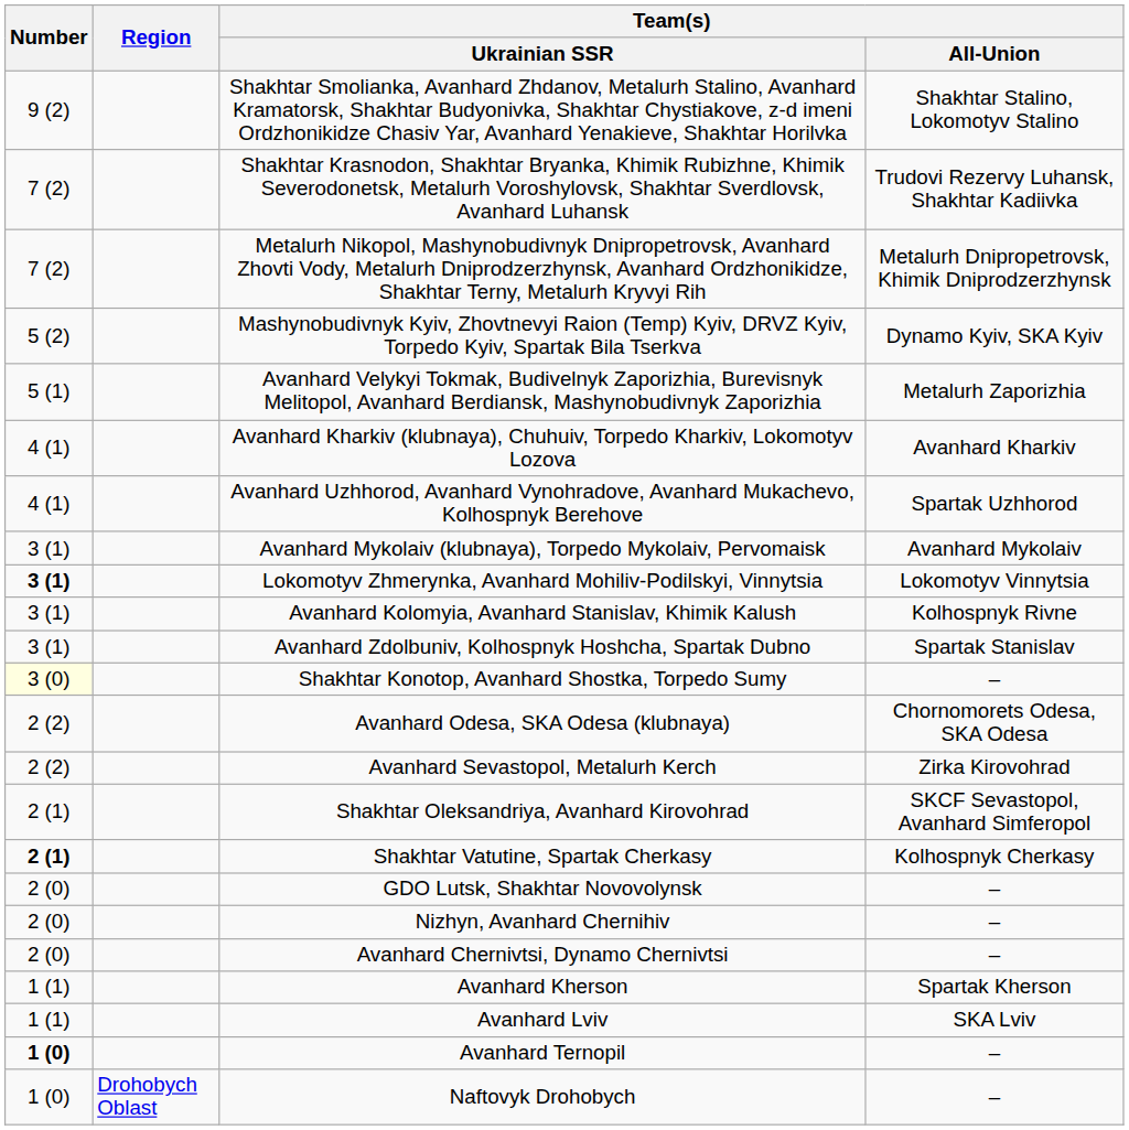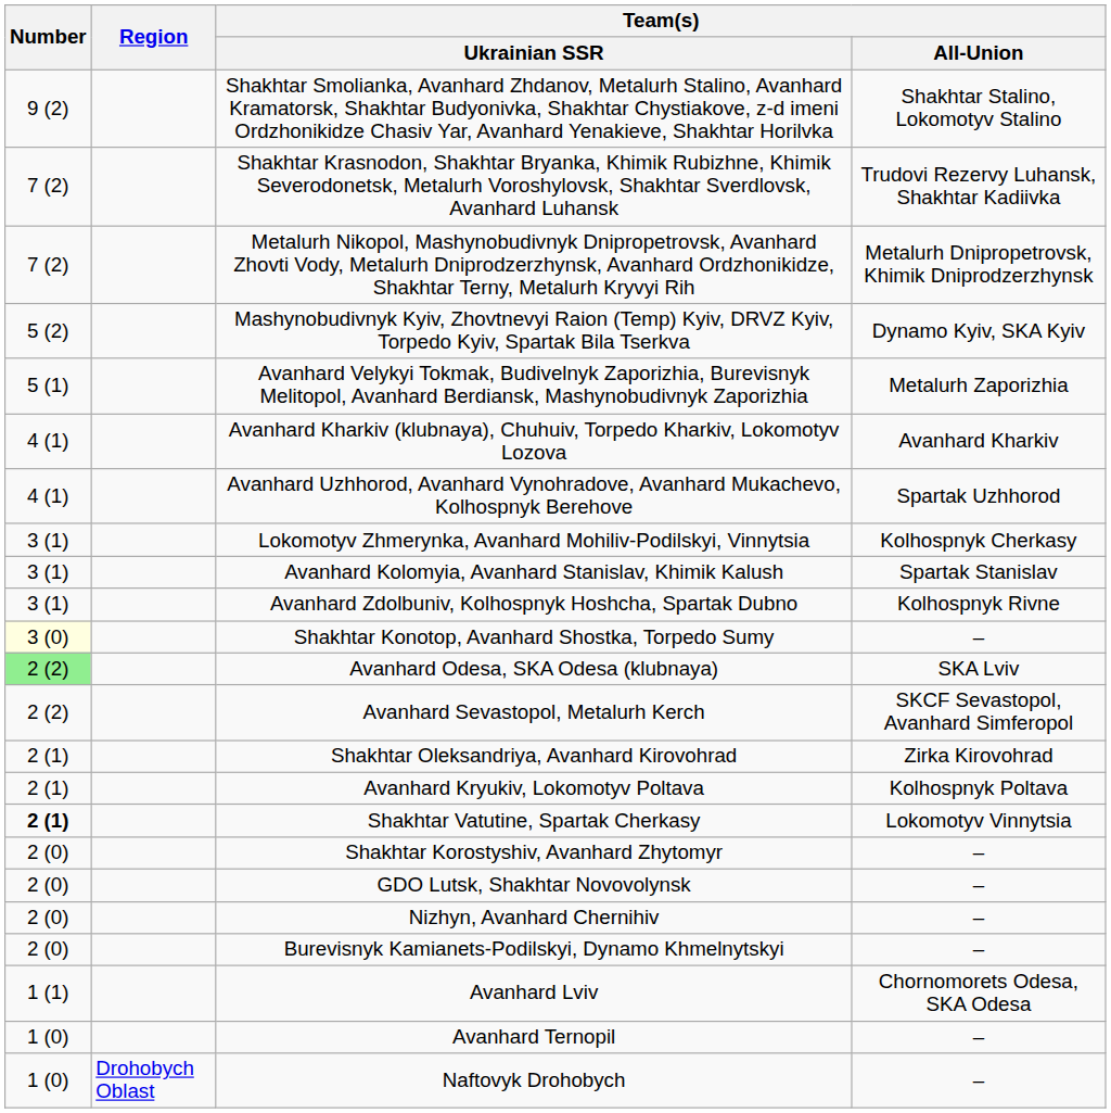 <table class="wikitable" style="text-align:center">
 <tr>
 <th rowspan=2>Number</th>
 <th rowspan=2><a href='#'>Region</a></th>
 <th colspan=2>Team(s)</th>
 </tr>
 <tr>
 <th>Ukrainian SSR</th>
 <th>All-Union</th>
 </tr>
 <tr>
 <td rowspan="1">9 (2)</td>
 <td align="left"></td>
 <td>Shakhtar Smolianka, Avanhard Zhdanov, Metalurh Stalino, Avanhard Kramatorsk, Shakhtar Budyonivka, Shakhtar Chystiakove, z-d imeni Ordzhonikidze Chasiv Yar, Avanhard Yenakieve, Shakhtar Horilvka</td>
 <td>Shakhtar Stalino, Lokomotyv Stalino</td>
 </tr>
 <tr>
 <td rowspan="1">7 (2)</td>
 <td align="left"></td>
 <td>Shakhtar Krasnodon, Shakhtar Bryanka, Khimik Rubizhne, Khimik Severodonetsk, Metalurh Voroshylovsk, Shakhtar Sverdlovsk, Avanhard Luhansk</td>
 <td>Trudovi Rezervy Luhansk, Shakhtar Kadiivka</td>
 </tr>
 <tr>
 <td rowspan="1">7 (2)</td>
 <td align="left"></td>
 <td>Metalurh Nikopol, Mashynobudivnyk Dnipropetrovsk, Avanhard Zhovti Vody, Metalurh Dniprodzerzhynsk, Avanhard Ordzhonikidze, Shakhtar Terny, Metalurh Kryvyi Rih</td>
 <td>Metalurh Dnipropetrovsk, Khimik Dniprodzerzhynsk</td>
 </tr>
 <tr>
 <td rowspan="1">5 (2)</td>
 <td align="left"></td>
 <td>Mashynobudivnyk Kyiv, Zhovtnevyi Raion (Temp) Kyiv, DRVZ Kyiv, Torpedo Kyiv, Spartak Bila Tserkva</td>
 <td>Dynamo Kyiv, SKA Kyiv</td>
 </tr>
 <tr>
 <td rowspan="1">5 (1)</td>
 <td align="left"></td>
 <td>Avanhard Velykyi Tokmak, Budivelnyk Zaporizhia, Burevisnyk Melitopol, Avanhard Berdiansk, Mashynobudivnyk Zaporizhia</td>
 <td>Metalurh Zaporizhia</td>
 </tr>
 <tr>
 <td rowspan="1">4 (1)</td>
 <td align="left"></td>
 <td>Avanhard Kharkiv (klubnaya), Chuhuiv, Torpedo Kharkiv, Lokomotyv Lozova</td>
 <td>Avanhard Kharkiv</td>
 </tr>
 <tr>
 <td rowspan="1">4 (1)</td>
 <td align="left"></td>
 <td>Avanhard Uzhhorod, Avanhard Vynohradove, Avanhard Mukachevo, Kolhospnyk Berehove</td>
 <td>Spartak Uzhhorod</td>
 </tr>
 <tr>
 <td rowspan="1">3 (1)</td>
 <td align="left"></td>
-<td>Avanhard Mykolaiv (klubnaya), Torpedo Mykolaiv, Pervomaisk</td>
-<td>Avanhard Mykolaiv</td>
-</tr>
-<tr>
-<td rowspan="1"><strong>3 (1)</strong></td>
-<td align="left"></td>
 <td>Lokomotyv Zhmerynka, Avanhard Mohiliv-Podilskyi, Vinnytsia</td>
-<td>Lokomotyv Vinnytsia</td>
+<td>Kolhospnyk Cherkasy</td>
 </tr>
 <tr>
 <td rowspan="1">3 (1)</td>
 <td align="left"></td>
 <td>Avanhard Kolomyia, Avanhard Stanislav, Khimik Kalush</td>
-<td>Kolhospnyk Rivne</td>
+<td>Spartak Stanislav</td>
 </tr>
 <tr>
 <td rowspan="1">3 (1)</td>
 <td align="left"></td>
 <td>Avanhard Zdolbuniv, Kolhospnyk Hoshcha, Spartak Dubno</td>
-<td>Spartak Stanislav</td>
+<td>Kolhospnyk Rivne</td>
 </tr>
 <tr>
 <td rowspan="1" style="background: lightyellow;">3 (0)</td>
 <td align="left"></td>
 <td>Shakhtar Konotop, Avanhard Shostka, Torpedo Sumy</td>
 <td>–</td>
 </tr>
 <tr>
-<td rowspan="1">2 (2)</td>
+<td rowspan="1" style="background: lightgreen;">2 (2)</td>
 <td align="left"></td>
 <td>Avanhard Odesa, SKA Odesa (klubnaya)</td>
-<td>Chornomorets Odesa, SKA Odesa</td>
+<td>SKA Lviv</td>
 </tr>
 <tr>
 <td rowspan="1">2 (2)</td>
 <td align="left"></td>
 <td>Avanhard Sevastopol, Metalurh Kerch</td>
+<td>SKCF Sevastopol, Avanhard Simferopol</td>
+</tr>
+<tr>
+<td rowspan="1">2 (1)</td>
+<td align="left"></td>
+<td>Shakhtar Oleksandriya, Avanhard Kirovohrad</td>
 <td>Zirka Kirovohrad</td>
 </tr>
 <tr>
 <td rowspan="1">2 (1)</td>
 <td align="left"></td>
-<td>Shakhtar Oleksandriya, Avanhard Kirovohrad</td>
-<td>SKCF Sevastopol, Avanhard Simferopol</td>
+<td>Avanhard Kryukiv, Lokomotyv Poltava</td>
+<td>Kolhospnyk Poltava</td>
 </tr>
 <tr>
 <td rowspan="1"><strong>2 (1)</strong></td>
 <td align="left"></td>
 <td>Shakhtar Vatutine, Spartak Cherkasy</td>
-<td>Kolhospnyk Cherkasy</td>
+<td>Lokomotyv Vinnytsia</td>
+</tr>
+<tr>
+<td rowspan="1">2 (0)</td>
+<td align="left"></td>
+<td>Shakhtar Korostyshiv, Avanhard Zhytomyr</td>
+<td>–</td>
 </tr>
 <tr>
 <td rowspan="1">2 (0)</td>
 <td align="left"></td>
 <td>GDO Lutsk, Shakhtar Novovolynsk</td>
 <td>–</td>
 </tr>
 <tr>
 <td rowspan="1">2 (0)</td>
 <td align="left"></td>
 <td>Nizhyn, Avanhard Chernihiv</td>
 <td>–</td>
 </tr>
 <tr>
 <td rowspan="1">2 (0)</td>
 <td align="left"></td>
-<td>Avanhard Chernivtsi, Dynamo Chernivtsi</td>
+<td>Burevisnyk Kamianets-Podilskyi, Dynamo Khmelnytskyi</td>
 <td>–</td>
 </tr>
 <tr>
 <td rowspan="1">1 (1)</td>
 <td align="left"></td>
-<td>Avanhard Kherson</td>
-<td>Spartak Kherson</td>
+<td>Avanhard Lviv</td>
+<td>Chornomorets Odesa, SKA Odesa</td>
 </tr>
 <tr>
-<td rowspan="1">1 (1)</td>
-<td align="left"></td>
-<td>Avanhard Lviv</td>
-<td>SKA Lviv</td>
-</tr>
-<tr>
-<td rowspan="1"><strong>1 (0)</strong></td>
+<td rowspan="1">1 (0)</td>
 <td align="left"></td>
 <td>Avanhard Ternopil</td>
 <td>–</td>
 </tr>
 <tr>
 <td rowspan="1">1 (0)</td>
 <td align="left"> <a href='#'>Drohobych Oblast</a></td>
 <td>Naftovyk Drohobych</td>
 <td>–</td>
 </tr>
 </table>
